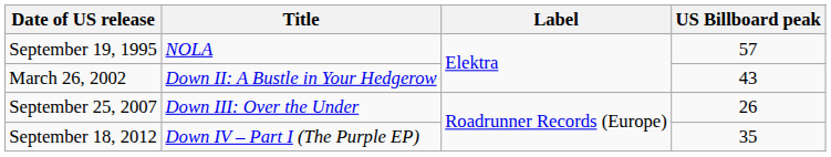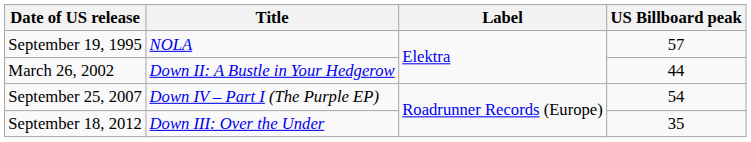 <table class="wikitable">
 <tr>
 <th>Date of US release</th>
 <th>Title</th>
 <th>Label</th>
 <th>US Billboard peak</th>
 </tr>
 <tr>
 <td>September 19, 1995</td>
 <td><em><a href='#'>NOLA</a></em></td>
 <td rowspan="2"><a href='#'>Elektra</a></td>
 <td style="text-align:center;">57</td>
 </tr>
 <tr>
 <td>March 26, 2002</td>
 <td><em><a href='#'>Down II: A Bustle in Your Hedgerow</a></em></td>
-<td style="text-align:center;">43</td>
+<td style="text-align:center;">44</td>
 </tr>
 <tr>
 <td>September 25, 2007</td>
-<td><em><a href='#'>Down III: Over the Under</a></em></td>
+<td><em><a href='#'>Down IV – Part I</a> (The Purple EP)</em></td>
 <td rowspan="2"><a href='#'>Roadrunner Records</a> (Europe)</td>
-<td style="text-align:center;">26</td>
+<td style="text-align:center;">54</td>
 </tr>
 <tr>
 <td>September 18, 2012</td>
-<td><em><a href='#'>Down IV – Part I</a> (The Purple EP)</em></td>
+<td><em><a href='#'>Down III: Over the Under</a></em></td>
 <td style="text-align:center;">35</td>
 </tr>
 </table>
